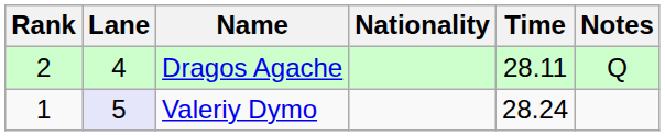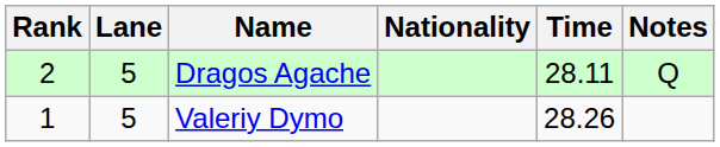 <table class="wikitable sortable" style="text-align:center">
 <tr>
 <th>Rank</th>
 <th>Lane</th>
 <th>Name</th>
 <th>Nationality</th>
 <th>Time</th>
 <th>Notes</th>
 </tr>
 <tr bgcolor=ccffcc>
 <td>2</td>
-<td>4</td>
+<td>5</td>
 <td align=left><a href='#'>Dragos Agache</a></td>
 <td align=left></td>
 <td>28.11</td>
 <td>Q</td>
 </tr>
 <tr>
 <td>1</td>
-<td style="background: lavender;">5</td>
+<td>5</td>
 <td align=left><a href='#'>Valeriy Dymo</a></td>
 <td align=left></td>
-<td>28.24</td>
+<td>28.26</td>
 <td></td>
 </tr>
 </table>
